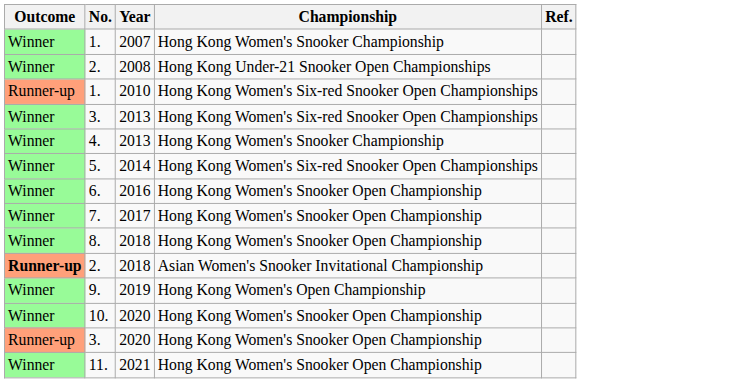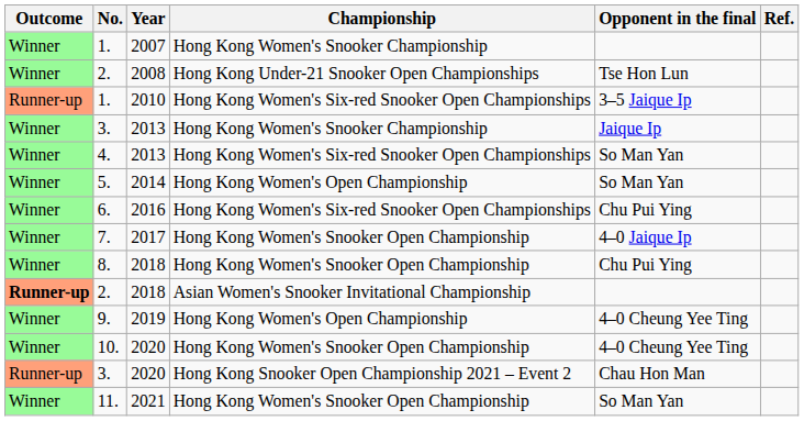 <table class="wikitable sortable">
 <tr>
 <th>Outcome</th>
 <th>No.</th>
 <th>Year</th>
 <th>Championship</th>
+<th>Opponent in the final</th>
 <th class=unsortable>Ref.</th>
 </tr>
 <tr>
 <td style="background:#98FB98">Winner</td>
 <td>1.</td>
 <td>2007</td>
 <td>Hong Kong Women's Snooker Championship</td>
 <td></td>
+<td></td>
 </tr>
 <tr>
 <td style="background:#98FB98">Winner</td>
 <td>2.</td>
 <td>2008</td>
 <td>Hong Kong Under-21 Snooker Open Championships</td>
+<td>Tse Hon Lun</td>
 <td></td>
 </tr>
 <tr>
 <td style="background:#ffa07a;">Runner-up</td>
 <td>1.</td>
 <td>2010</td>
 <td>Hong Kong Women's Six-red Snooker Open Championships</td>
+<td>3–5 <a href='#'>Jaique Ip</a></td>
 <td></td>
 </tr>
 <tr>
 <td style="background:#98FB98">Winner</td>
 <td>3.</td>
 <td>2013</td>
-<td>Hong Kong Women's Six-red Snooker Open Championships</td>
+<td>Hong Kong Women's Snooker Championship</td>
+<td><a href='#'>Jaique Ip</a></td>
 <td></td>
 </tr>
 <tr>
 <td style="background:#98FB98">Winner</td>
 <td>4.</td>
 <td>2013</td>
-<td>Hong Kong Women's Snooker Championship</td>
+<td>Hong Kong Women's Six-red Snooker Open Championships</td>
+<td>So Man Yan</td>
 <td></td>
 </tr>
 <tr>
 <td style="background:#98FB98">Winner</td>
 <td>5.</td>
 <td>2014</td>
-<td>Hong Kong Women's Six-red Snooker Open Championships</td>
+<td>Hong Kong Women's Open Championship</td>
+<td>So Man Yan</td>
 <td></td>
 </tr>
 <tr>
 <td style="background:#98FB98">Winner</td>
 <td>6.</td>
 <td>2016</td>
-<td>Hong Kong Women's Snooker Open Championship</td>
+<td>Hong Kong Women's Six-red Snooker Open Championships</td>
+<td>Chu Pui Ying</td>
 <td></td>
 </tr>
 <tr>
 <td style="background:#98FB98">Winner</td>
 <td>7.</td>
 <td>2017</td>
 <td>Hong Kong Women's Snooker Open Championship</td>
+<td>4–0 <a href='#'>Jaique Ip</a></td>
 <td></td>
 </tr>
 <tr>
 <td style="background:#98FB98">Winner</td>
 <td>8.</td>
 <td>2018</td>
 <td>Hong Kong Women's Snooker Open Championship</td>
+<td>Chu Pui Ying</td>
 <td></td>
 </tr>
 <tr>
 <td style="background:#ffa07a;"><strong>Runner-up</strong></td>
 <td>2.</td>
 <td>2018</td>
 <td>Asian Women's Snooker Invitational Championship</td>
 <td></td>
+<td></td>
 </tr>
 <tr>
 <td style="background:#98FB98">Winner</td>
 <td>9.</td>
 <td>2019</td>
 <td>Hong Kong Women's Open Championship</td>
+<td>4–0 Cheung Yee Ting</td>
 <td></td>
 </tr>
 <tr>
 <td style="background:#98FB98">Winner</td>
 <td>10.</td>
 <td>2020</td>
 <td>Hong Kong Women's Snooker Open Championship</td>
+<td>4–0 Cheung Yee Ting</td>
 <td></td>
 </tr>
 <tr>
 <td style="background:#ffa07a;">Runner-up</td>
 <td>3.</td>
 <td>2020</td>
-<td>Hong Kong Women's Snooker Open Championship</td>
+<td>Hong Kong Snooker Open Championship 2021 – Event 2</td>
+<td>Chau Hon Man</td>
 <td></td>
 </tr>
 <tr>
 <td style="background:#98FB98">Winner</td>
 <td>11.</td>
 <td>2021</td>
 <td>Hong Kong Women's Snooker Open Championship</td>
+<td>So Man Yan</td>
 <td></td>
 </tr>
 </table>
